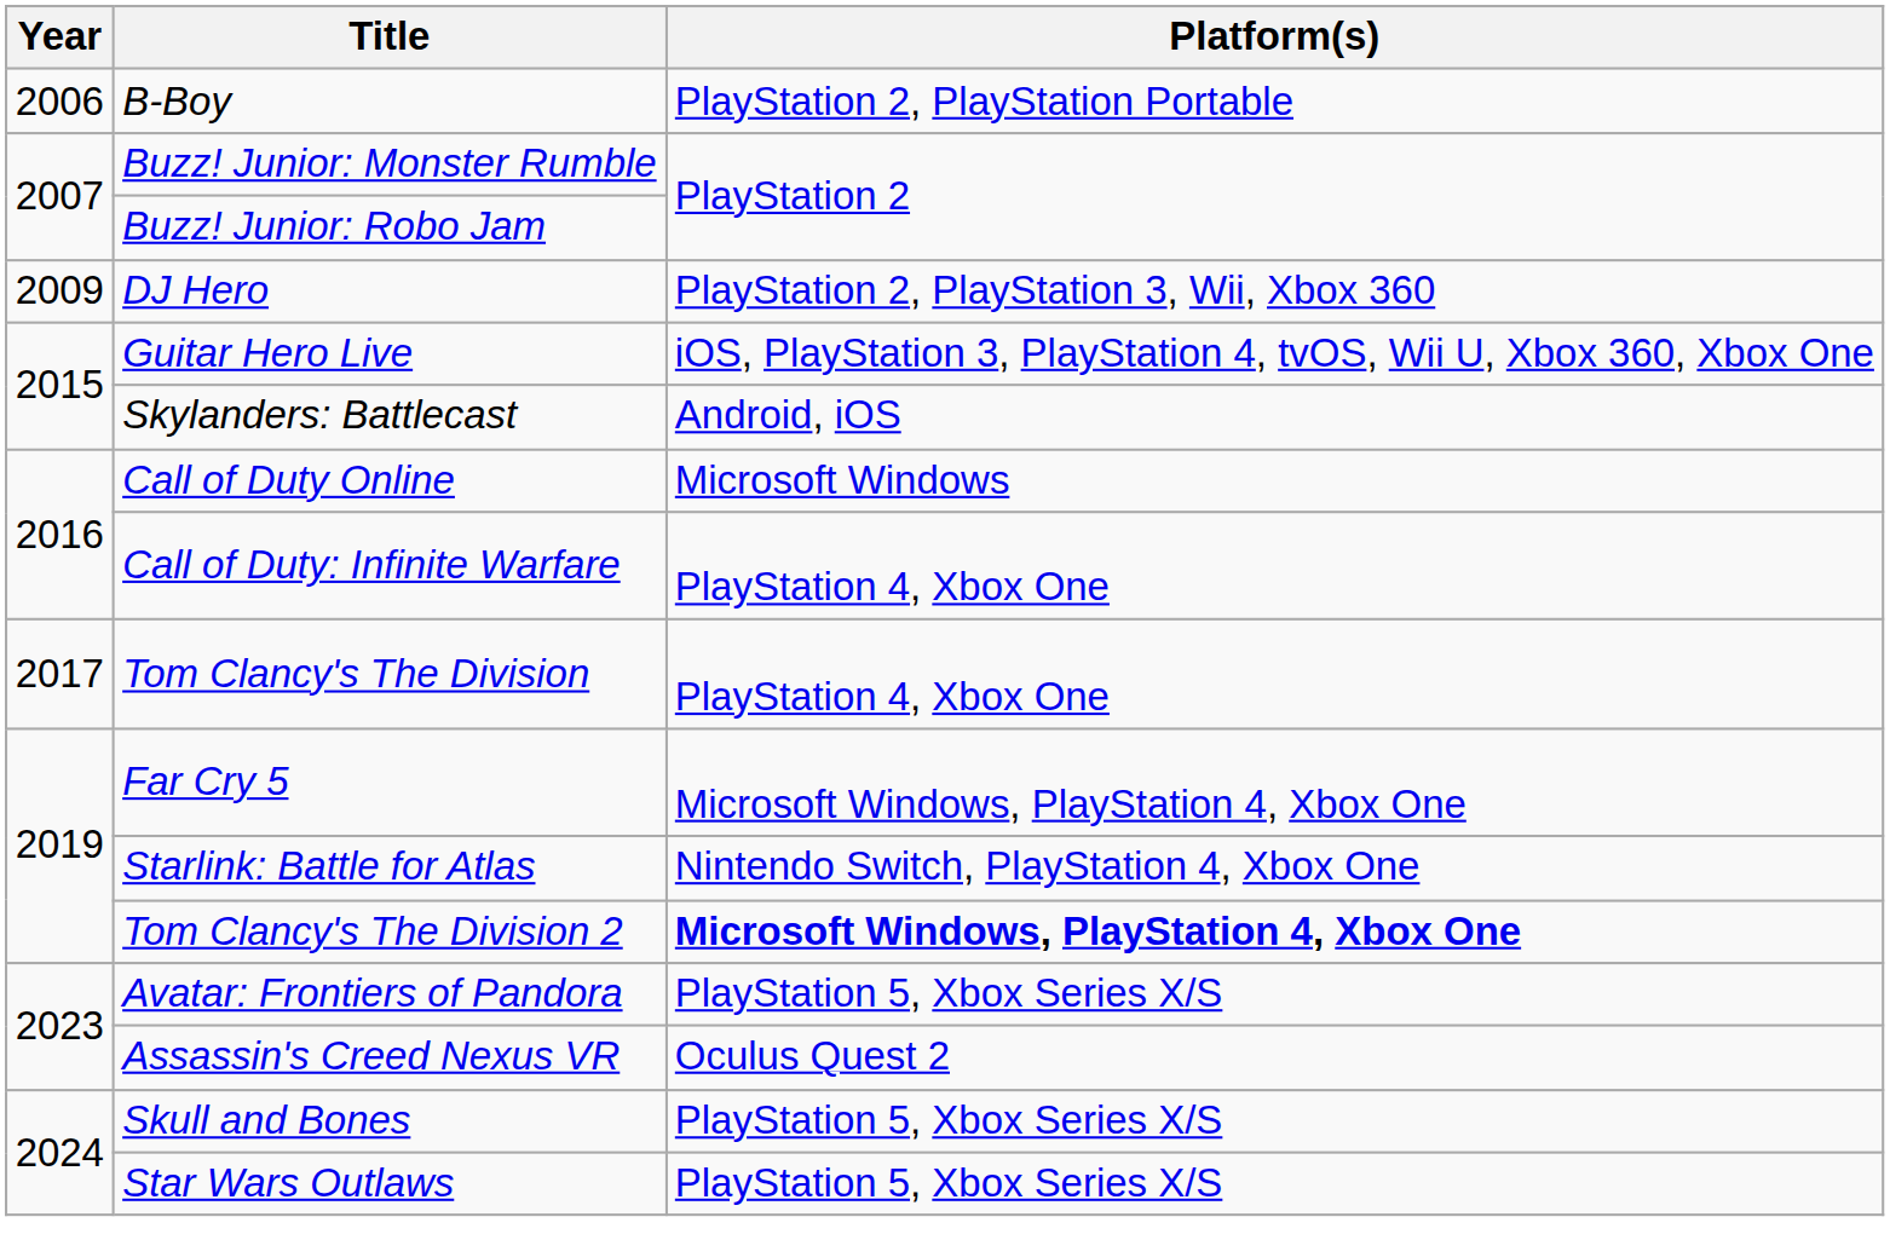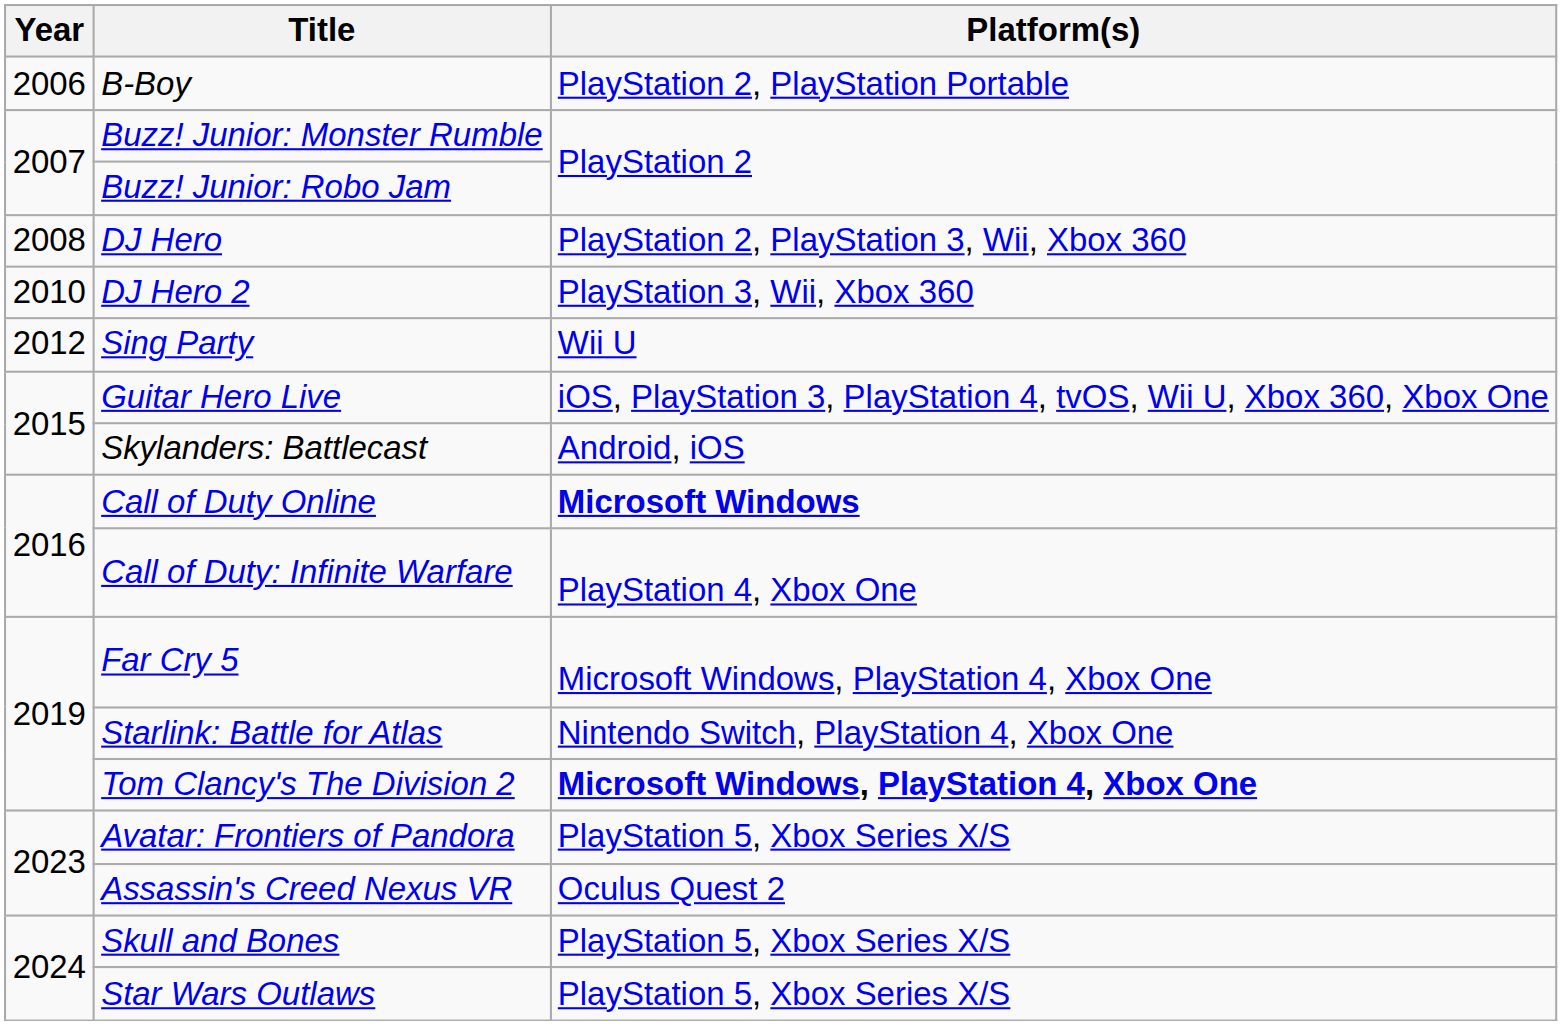 <table class="wikitable sortable">
 <tr>
 <th>Year</th>
 <th>Title</th>
 <th>Platform(s)</th>
 </tr>
 <tr>
 <td>2006</td>
 <td><em>B-Boy</em></td>
 <td><a href='#'>PlayStation 2</a>, <a href='#'>PlayStation Portable</a></td>
 </tr>
 <tr>
 <td rowspan="2">2007</td>
 <td><em><a href='#'>Buzz! Junior: Monster Rumble</a></em></td>
 <td rowspan="2"><a href='#'>PlayStation 2</a></td>
 </tr>
 <tr>
 <td><em><a href='#'>Buzz! Junior: Robo Jam</a></em></td>
 </tr>
 <tr>
-<td>2009</td>
+<td>2008</td>
 <td><em><a href='#'>DJ Hero</a></em></td>
 <td><a href='#'>PlayStation 2</a>, <a href='#'>PlayStation 3</a>, <a href='#'>Wii</a>, <a href='#'>Xbox 360</a></td>
+</tr>
+<tr>
+<td>2010</td>
+<td><em><a href='#'>DJ Hero 2</a></em></td>
+<td><a href='#'>PlayStation 3</a>, <a href='#'>Wii</a>, <a href='#'>Xbox 360</a></td>
+</tr>
+<tr>
+<td>2012</td>
+<td><em><a href='#'>Sing Party</a></em></td>
+<td><a href='#'>Wii U</a></td>
 </tr>
 <tr>
 <td rowspan="2">2015</td>
 <td><em><a href='#'>Guitar Hero Live</a></em></td>
 <td><a href='#'>iOS</a>, <a href='#'>PlayStation 3</a>, <a href='#'>PlayStation 4</a>, <a href='#'>tvOS</a>, <a href='#'>Wii U</a>, <a href='#'>Xbox 360</a>, <a href='#'>Xbox One</a></td>
 </tr>
 <tr>
 <td><em>Skylanders: Battlecast</em></td>
 <td><a href='#'>Android</a>, <a href='#'>iOS</a></td>
 </tr>
 <tr>
 <td rowspan="2">2016</td>
 <td><em><a href='#'>Call of Duty Online</a></em></td>
-<td><a href='#'>Microsoft Windows</a></td>
+<td><strong><a href='#'>Microsoft Windows</a></strong></td>
 </tr>
 <tr>
 <td><em><a href='#'>Call of Duty: Infinite Warfare</a></em></td>
-<td><br><a href='#'>PlayStation 4</a>, <a href='#'>Xbox One</a></td>
-</tr>
-<tr>
-<td>2017</td>
-<td><em><a href='#'>Tom Clancy's The Division</a></em></td>
 <td><br><a href='#'>PlayStation 4</a>, <a href='#'>Xbox One</a></td>
 </tr>
 <tr>
 <td rowspan="3">2019</td>
 <td><em><a href='#'>Far Cry 5</a></em></td>
 <td><br><a href='#'>Microsoft Windows</a>, <a href='#'>PlayStation 4</a>, <a href='#'>Xbox One</a></td>
 </tr>
 <tr>
 <td><em><a href='#'>Starlink: Battle for Atlas</a></em></td>
 <td><a href='#'>Nintendo Switch</a>, <a href='#'>PlayStation 4</a>, <a href='#'>Xbox One</a></td>
 </tr>
 <tr>
 <td><em><a href='#'>Tom Clancy's The Division 2</a></em></td>
 <td><strong><a href='#'>Microsoft Windows</a>, <a href='#'>PlayStation 4</a>, <a href='#'>Xbox One</a></strong></td>
 </tr>
 <tr>
 <td rowspan="2">2023</td>
 <td><em><a href='#'>Avatar: Frontiers of Pandora</a></em></td>
 <td><a href='#'>PlayStation 5</a>, <a href='#'>Xbox Series X/S</a></td>
 </tr>
 <tr>
 <td><em><a href='#'>Assassin's Creed Nexus VR</a></em></td>
 <td><a href='#'>Oculus Quest 2</a></td>
 </tr>
 <tr>
 <td rowspan="2">2024</td>
 <td><em><a href='#'>Skull and Bones</a></em></td>
 <td><a href='#'>PlayStation 5</a>, <a href='#'>Xbox Series X/S</a></td>
 </tr>
 <tr>
 <td><em><a href='#'>Star Wars Outlaws</a></em></td>
 <td><a href='#'>PlayStation 5</a>, <a href='#'>Xbox Series X/S</a></td>
 </tr>
 </table>
